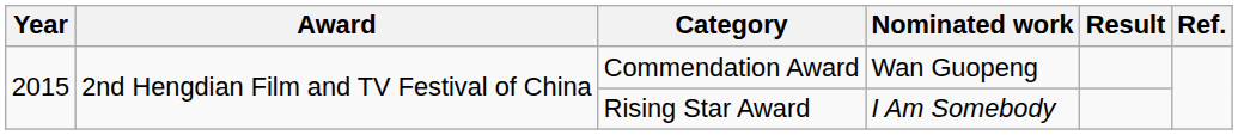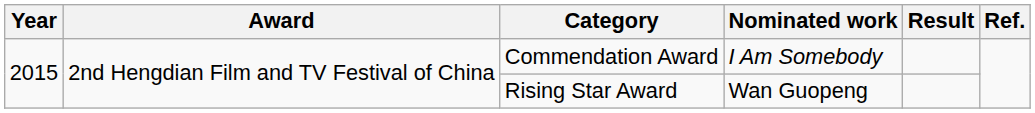 <table class="wikitable">
 <tr>
 <th>Year</th>
 <th>Award</th>
 <th>Category</th>
 <th>Nominated work</th>
 <th>Result</th>
 <th>Ref.</th>
 </tr>
 <tr>
 <td rowspan=2>2015</td>
 <td rowspan=2>2nd Hengdian Film and TV Festival of China</td>
 <td>Commendation Award</td>
-<td>Wan Guopeng</td>
+<td><em>I Am Somebody</em></td>
 <td></td>
 <td rowspan=2></td>
 </tr>
 <tr>
 <td>Rising Star Award</td>
-<td><em>I Am Somebody</em></td>
+<td>Wan Guopeng</td>
 <td></td>
 </tr>
 </table>
